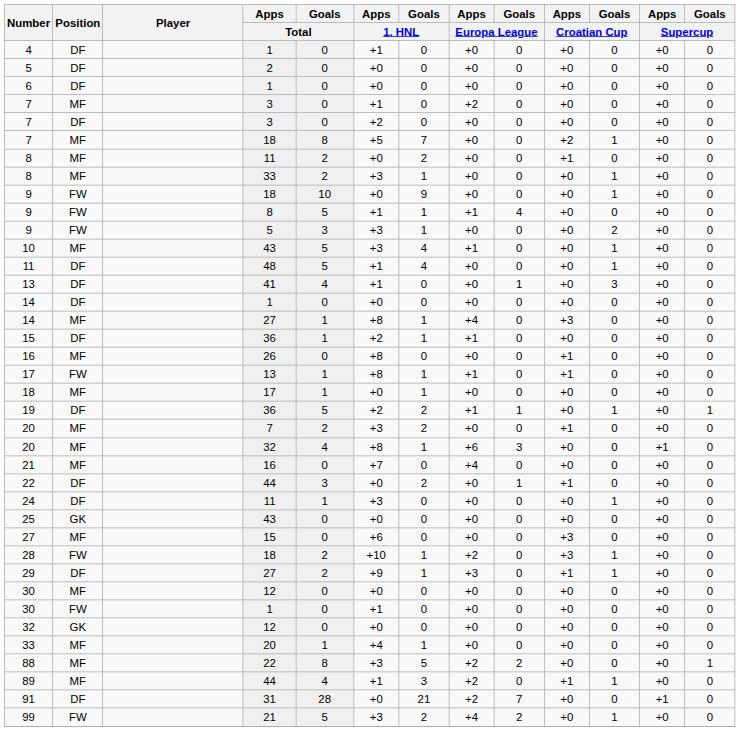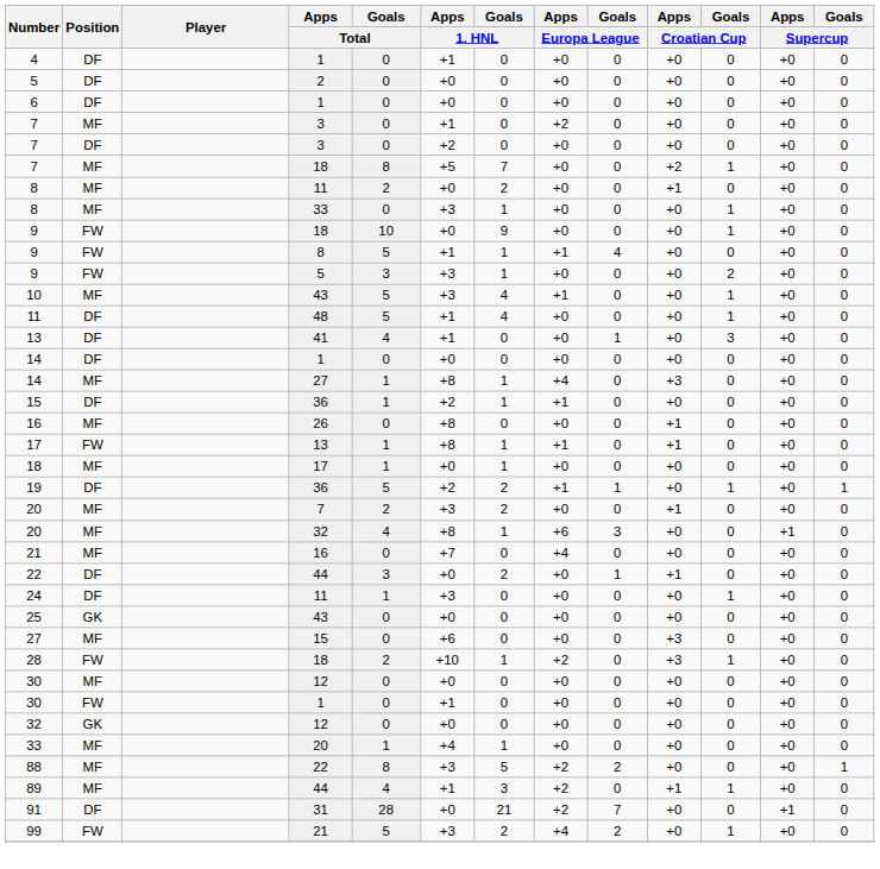 <table class="wikitable sortable" style="font-size: 95%; text-align: center;">
 <tr>
 <th width=40 rowspan="2" align="center">Number</th>
 <th width=40 rowspan="2" align="center">Position</th>
 <th width=180 rowspan="2" align="center">Player</th>
 <th>Apps</th>
 <th>Goals</th>
 <th>Apps</th>
 <th>Goals</th>
 <th>Apps</th>
 <th>Goals</th>
 <th>Apps</th>
 <th>Goals</th>
 <th>Apps</th>
 <th>Goals</th>
 </tr>
 <tr>
 <th class="unsortable" width=140 colspan="2" align="center">Total</th>
 <th class="unsortable" width=120 colspan="2" align="center"><a href='#'>1. HNL</a></th>
 <th class="unsortable" width=120 colspan="2" align="center"><a href='#'>Europa League</a></th>
 <th class="unsortable" width=120 colspan="2" align="center"><a href='#'>Croatian Cup</a></th>
 <th class="unsortable" width=120 colspan="2" align="center"><a href='#'>Supercup</a></th>
 </tr>
 <tr>
 <td>4</td>
 <td>DF</td>
 <td style="text-align:left;"> </td>
 <td style="background: #F0F0F0">1</td>
 <td style="background: #F0F0F0">0</td>
 <td>+1</td>
 <td>0</td>
 <td>+0</td>
 <td>0</td>
 <td>+0</td>
 <td>0</td>
 <td>+0</td>
 <td>0</td>
 </tr>
 <tr>
 <td>5</td>
 <td>DF</td>
 <td style="text-align:left;"> </td>
 <td style="background: #F0F0F0">2</td>
 <td style="background: #F0F0F0">0</td>
 <td>+0</td>
 <td>0</td>
 <td>+0</td>
 <td>0</td>
 <td>+0</td>
 <td>0</td>
 <td>+0</td>
 <td>0</td>
 </tr>
 <tr>
 <td>6</td>
 <td>DF</td>
 <td style="text-align:left;"> </td>
 <td style="background: #F0F0F0">1</td>
 <td style="background: #F0F0F0">0</td>
 <td>+0</td>
 <td>0</td>
 <td>+0</td>
 <td>0</td>
 <td>+0</td>
 <td>0</td>
 <td>+0</td>
 <td>0</td>
 </tr>
 <tr>
 <td>7</td>
 <td>MF</td>
 <td style="text-align:left;"> </td>
 <td style="background: #F0F0F0">3</td>
 <td style="background: #F0F0F0">0</td>
 <td>+1</td>
 <td>0</td>
 <td>+2</td>
 <td>0</td>
 <td>+0</td>
 <td>0</td>
 <td>+0</td>
 <td>0</td>
 </tr>
 <tr>
 <td>7</td>
 <td>DF</td>
 <td style="text-align:left;"> </td>
 <td style="background: #F0F0F0">3</td>
 <td style="background: #F0F0F0">0</td>
 <td>+2</td>
 <td>0</td>
 <td>+0</td>
 <td>0</td>
 <td>+0</td>
 <td>0</td>
 <td>+0</td>
 <td>0</td>
 </tr>
 <tr>
 <td>7</td>
 <td>MF</td>
 <td style="text-align:left;"> </td>
 <td style="background: #F0F0F0">18</td>
 <td style="background: #F0F0F0">8</td>
 <td>+5</td>
 <td>7</td>
 <td>+0</td>
 <td>0</td>
 <td>+2</td>
 <td>1</td>
 <td>+0</td>
 <td>0</td>
 </tr>
 <tr>
 <td>8</td>
 <td>MF</td>
 <td style="text-align:left;"> </td>
 <td style="background: #F0F0F0">11</td>
 <td style="background: #F0F0F0">2</td>
 <td>+0</td>
 <td>2</td>
 <td>+0</td>
 <td>0</td>
 <td>+1</td>
 <td>0</td>
 <td>+0</td>
 <td>0</td>
 </tr>
 <tr>
 <td>8</td>
 <td>MF</td>
 <td style="text-align:left;"> </td>
 <td style="background: #F0F0F0">33</td>
-<td style="background: #F0F0F0">2</td>
+<td style="background: #F0F0F0">0</td>
 <td>+3</td>
 <td>1</td>
 <td>+0</td>
 <td>0</td>
 <td>+0</td>
 <td>1</td>
 <td>+0</td>
 <td>0</td>
 </tr>
 <tr>
 <td>9</td>
 <td>FW</td>
 <td style="text-align:left;"> </td>
 <td style="background: #F0F0F0">18</td>
 <td style="background: #F0F0F0">10</td>
 <td>+0</td>
 <td>9</td>
 <td>+0</td>
 <td>0</td>
 <td>+0</td>
 <td>1</td>
 <td>+0</td>
 <td>0</td>
 </tr>
 <tr>
 <td>9</td>
 <td>FW</td>
 <td style="text-align:left;"> </td>
 <td style="background: #F0F0F0">8</td>
 <td style="background: #F0F0F0">5</td>
 <td>+1</td>
 <td>1</td>
 <td>+1</td>
 <td>4</td>
 <td>+0</td>
 <td>0</td>
 <td>+0</td>
 <td>0</td>
 </tr>
 <tr>
 <td>9</td>
 <td>FW</td>
 <td style="text-align:left;"> </td>
 <td style="background: #F0F0F0">5</td>
 <td style="background: #F0F0F0">3</td>
 <td>+3</td>
 <td>1</td>
 <td>+0</td>
 <td>0</td>
 <td>+0</td>
 <td>2</td>
 <td>+0</td>
 <td>0</td>
 </tr>
 <tr>
 <td>10</td>
 <td>MF</td>
 <td style="text-align:left;"> </td>
 <td style="background: #F0F0F0">43</td>
 <td style="background: #F0F0F0">5</td>
 <td>+3</td>
 <td>4</td>
 <td>+1</td>
 <td>0</td>
 <td>+0</td>
 <td>1</td>
 <td>+0</td>
 <td>0</td>
 </tr>
 <tr>
 <td>11</td>
 <td>DF</td>
 <td style="text-align:left;"> </td>
 <td style="background: #F0F0F0">48</td>
 <td style="background: #F0F0F0">5</td>
 <td>+1</td>
 <td>4</td>
 <td>+0</td>
 <td>0</td>
 <td>+0</td>
 <td>1</td>
 <td>+0</td>
 <td>0</td>
 </tr>
 <tr>
 <td>13</td>
 <td>DF</td>
 <td style="text-align:left;"> </td>
 <td style="background: #F0F0F0">41</td>
 <td style="background: #F0F0F0">4</td>
 <td>+1</td>
 <td>0</td>
 <td>+0</td>
 <td>1</td>
 <td>+0</td>
 <td>3</td>
 <td>+0</td>
 <td>0</td>
 </tr>
 <tr>
 <td>14</td>
 <td>DF</td>
 <td style="text-align:left;"> </td>
 <td style="background: #F0F0F0">1</td>
 <td style="background: #F0F0F0">0</td>
 <td>+0</td>
 <td>0</td>
 <td>+0</td>
 <td>0</td>
 <td>+0</td>
 <td>0</td>
 <td>+0</td>
 <td>0</td>
 </tr>
 <tr>
 <td>14</td>
 <td>MF</td>
 <td style="text-align:left;"> </td>
 <td style="background: #F0F0F0">27</td>
 <td style="background: #F0F0F0">1</td>
 <td>+8</td>
 <td>1</td>
 <td>+4</td>
 <td>0</td>
 <td>+3</td>
 <td>0</td>
 <td>+0</td>
 <td>0</td>
 </tr>
 <tr>
 <td>15</td>
 <td>DF</td>
 <td style="text-align:left;"> </td>
 <td style="background: #F0F0F0">36</td>
 <td style="background: #F0F0F0">1</td>
 <td>+2</td>
 <td>1</td>
 <td>+1</td>
 <td>0</td>
 <td>+0</td>
 <td>0</td>
 <td>+0</td>
 <td>0</td>
 </tr>
 <tr>
 <td>16</td>
 <td>MF</td>
 <td style="text-align:left;"> </td>
 <td style="background: #F0F0F0">26</td>
 <td style="background: #F0F0F0">0</td>
 <td>+8</td>
 <td>0</td>
 <td>+0</td>
 <td>0</td>
 <td>+1</td>
 <td>0</td>
 <td>+0</td>
 <td>0</td>
 </tr>
 <tr>
 <td>17</td>
 <td>FW</td>
 <td style="text-align:left;"> </td>
 <td style="background: #F0F0F0">13</td>
 <td style="background: #F0F0F0">1</td>
 <td>+8</td>
 <td>1</td>
 <td>+1</td>
 <td>0</td>
 <td>+1</td>
 <td>0</td>
 <td>+0</td>
 <td>0</td>
 </tr>
 <tr>
 <td>18</td>
 <td>MF</td>
 <td style="text-align:left;"> </td>
 <td style="background: #F0F0F0">17</td>
 <td style="background: #F0F0F0">1</td>
 <td>+0</td>
 <td>1</td>
 <td>+0</td>
 <td>0</td>
 <td>+0</td>
 <td>0</td>
 <td>+0</td>
 <td>0</td>
 </tr>
 <tr>
 <td>19</td>
 <td>DF</td>
 <td style="text-align:left;"> </td>
 <td style="background: #F0F0F0">36</td>
 <td style="background: #F0F0F0">5</td>
 <td>+2</td>
 <td>2</td>
 <td>+1</td>
 <td>1</td>
 <td>+0</td>
 <td>1</td>
 <td>+0</td>
 <td>1</td>
 </tr>
 <tr>
 <td>20</td>
 <td>MF</td>
 <td style="text-align:left;"> </td>
 <td style="background: #F0F0F0">7</td>
 <td style="background: #F0F0F0">2</td>
 <td>+3</td>
 <td>2</td>
 <td>+0</td>
 <td>0</td>
 <td>+1</td>
 <td>0</td>
 <td>+0</td>
 <td>0</td>
 </tr>
 <tr>
 <td>20</td>
 <td>MF</td>
 <td style="text-align:left;"> </td>
 <td style="background: #F0F0F0">32</td>
 <td style="background: #F0F0F0">4</td>
 <td>+8</td>
 <td>1</td>
 <td>+6</td>
 <td>3</td>
 <td>+0</td>
 <td>0</td>
 <td>+1</td>
 <td>0</td>
 </tr>
 <tr>
 <td>21</td>
 <td>MF</td>
 <td style="text-align:left;"> </td>
 <td style="background: #F0F0F0">16</td>
 <td style="background: #F0F0F0">0</td>
 <td>+7</td>
 <td>0</td>
 <td>+4</td>
 <td>0</td>
 <td>+0</td>
 <td>0</td>
 <td>+0</td>
 <td>0</td>
 </tr>
 <tr>
 <td>22</td>
 <td>DF</td>
 <td style="text-align:left;"> </td>
 <td style="background: #F0F0F0">44</td>
 <td style="background: #F0F0F0">3</td>
 <td>+0</td>
 <td>2</td>
 <td>+0</td>
 <td>1</td>
 <td>+1</td>
 <td>0</td>
 <td>+0</td>
 <td>0</td>
 </tr>
 <tr>
 <td>24</td>
 <td>DF</td>
 <td style="text-align:left;"> </td>
 <td style="background: #F0F0F0">11</td>
 <td style="background: #F0F0F0">1</td>
 <td>+3</td>
 <td>0</td>
 <td>+0</td>
 <td>0</td>
 <td>+0</td>
 <td>1</td>
 <td>+0</td>
 <td>0</td>
 </tr>
 <tr>
 <td>25</td>
 <td>GK</td>
 <td style="text-align:left;"> </td>
 <td style="background: #F0F0F0">43</td>
 <td style="background: #F0F0F0">0</td>
 <td>+0</td>
 <td>0</td>
 <td>+0</td>
 <td>0</td>
 <td>+0</td>
 <td>0</td>
 <td>+0</td>
 <td>0</td>
 </tr>
 <tr>
 <td>27</td>
 <td>MF</td>
 <td style="text-align:left;"> </td>
 <td style="background: #F0F0F0">15</td>
 <td style="background: #F0F0F0">0</td>
 <td>+6</td>
 <td>0</td>
 <td>+0</td>
 <td>0</td>
 <td>+3</td>
 <td>0</td>
 <td>+0</td>
 <td>0</td>
 </tr>
 <tr>
 <td>28</td>
 <td>FW</td>
 <td style="text-align:left;"> </td>
 <td style="background: #F0F0F0">18</td>
 <td style="background: #F0F0F0">2</td>
 <td>+10</td>
 <td>1</td>
 <td>+2</td>
 <td>0</td>
 <td>+3</td>
 <td>1</td>
 <td>+0</td>
 <td>0</td>
 </tr>
 <tr>
-<td>29</td>
-<td>DF</td>
-<td style="text-align:left;"> </td>
-<td style="background: #F0F0F0">27</td>
-<td style="background: #F0F0F0">2</td>
-<td>+9</td>
-<td>1</td>
-<td>+3</td>
-<td>0</td>
-<td>+1</td>
-<td>1</td>
-<td>+0</td>
-<td>0</td>
-</tr>
-<tr>
 <td>30</td>
 <td>MF</td>
 <td style="text-align:left;"> </td>
 <td style="background: #F0F0F0">12</td>
 <td style="background: #F0F0F0">0</td>
 <td>+0</td>
 <td>0</td>
 <td>+0</td>
 <td>0</td>
 <td>+0</td>
 <td>0</td>
 <td>+0</td>
 <td>0</td>
 </tr>
 <tr>
 <td>30</td>
 <td>FW</td>
 <td style="text-align:left;"> </td>
 <td style="background: #F0F0F0">1</td>
 <td style="background: #F0F0F0">0</td>
 <td>+1</td>
 <td>0</td>
 <td>+0</td>
 <td>0</td>
 <td>+0</td>
 <td>0</td>
 <td>+0</td>
 <td>0</td>
 </tr>
 <tr>
 <td>32</td>
 <td>GK</td>
 <td style="text-align:left;"> </td>
 <td style="background: #F0F0F0">12</td>
 <td style="background: #F0F0F0">0</td>
 <td>+0</td>
 <td>0</td>
 <td>+0</td>
 <td>0</td>
 <td>+0</td>
 <td>0</td>
 <td>+0</td>
 <td>0</td>
 </tr>
 <tr>
 <td>33</td>
 <td>MF</td>
 <td style="text-align:left;"> </td>
 <td style="background: #F0F0F0">20</td>
 <td style="background: #F0F0F0">1</td>
 <td>+4</td>
 <td>1</td>
 <td>+0</td>
 <td>0</td>
 <td>+0</td>
 <td>0</td>
 <td>+0</td>
 <td>0</td>
 </tr>
 <tr>
 <td>88</td>
 <td>MF</td>
 <td style="text-align:left;"> </td>
 <td style="background: #F0F0F0">22</td>
 <td style="background: #F0F0F0">8</td>
 <td>+3</td>
 <td>5</td>
 <td>+2</td>
 <td>2</td>
 <td>+0</td>
 <td>0</td>
 <td>+0</td>
 <td>1</td>
 </tr>
 <tr>
 <td>89</td>
 <td>MF</td>
 <td style="text-align:left;"> </td>
 <td style="background: #F0F0F0">44</td>
 <td style="background: #F0F0F0">4</td>
 <td>+1</td>
 <td>3</td>
 <td>+2</td>
 <td>0</td>
 <td>+1</td>
 <td>1</td>
 <td>+0</td>
 <td>0</td>
 </tr>
 <tr>
 <td>91</td>
 <td>DF</td>
 <td style="text-align:left;"> </td>
 <td style="background: #F0F0F0">31</td>
 <td style="background: #F0F0F0">28</td>
 <td>+0</td>
 <td>21</td>
 <td>+2</td>
 <td>7</td>
 <td>+0</td>
 <td>0</td>
 <td>+1</td>
 <td>0</td>
 </tr>
 <tr>
 <td>99</td>
 <td>FW</td>
 <td style="text-align:left;"> </td>
 <td style="background: #F0F0F0">21</td>
 <td style="background: #F0F0F0">5</td>
 <td>+3</td>
 <td>2</td>
 <td>+4</td>
 <td>2</td>
 <td>+0</td>
 <td>1</td>
 <td>+0</td>
 <td>0</td>
 </tr>
 <tr>
 </tr>
 </table>
